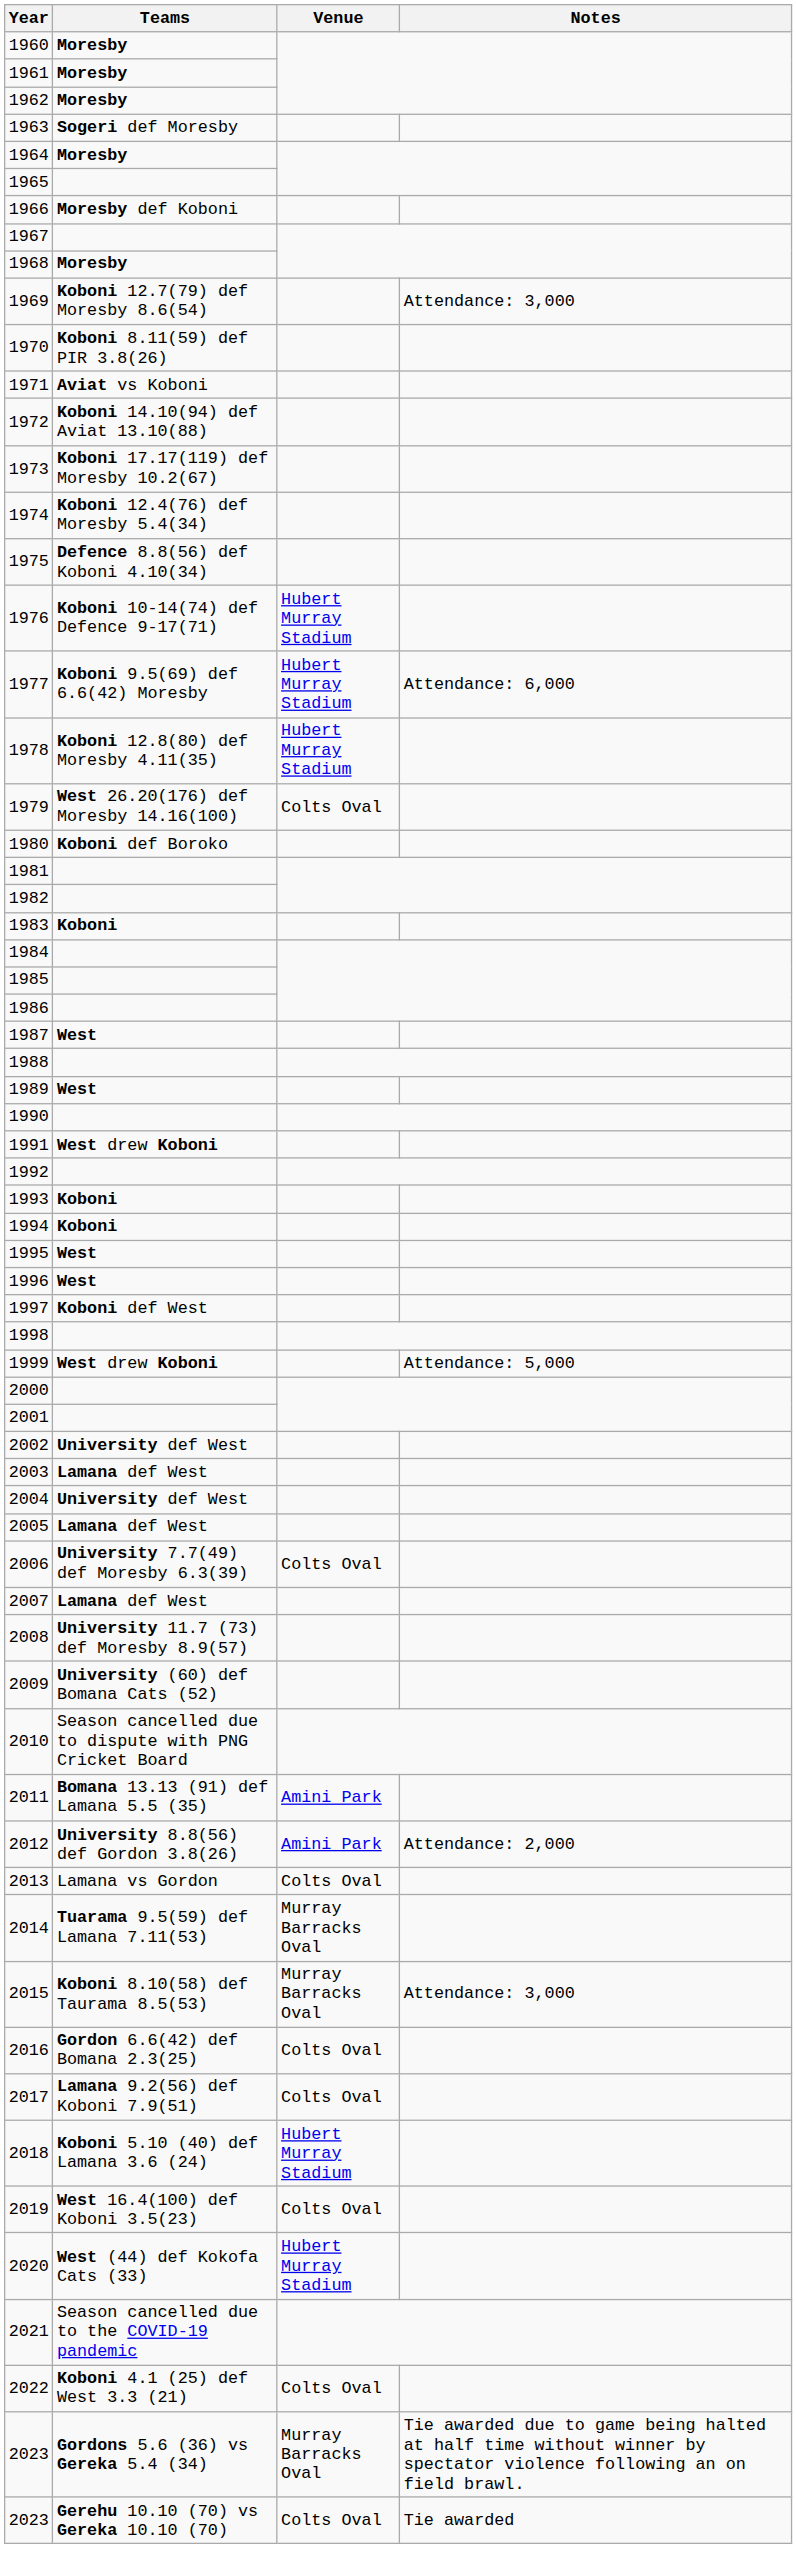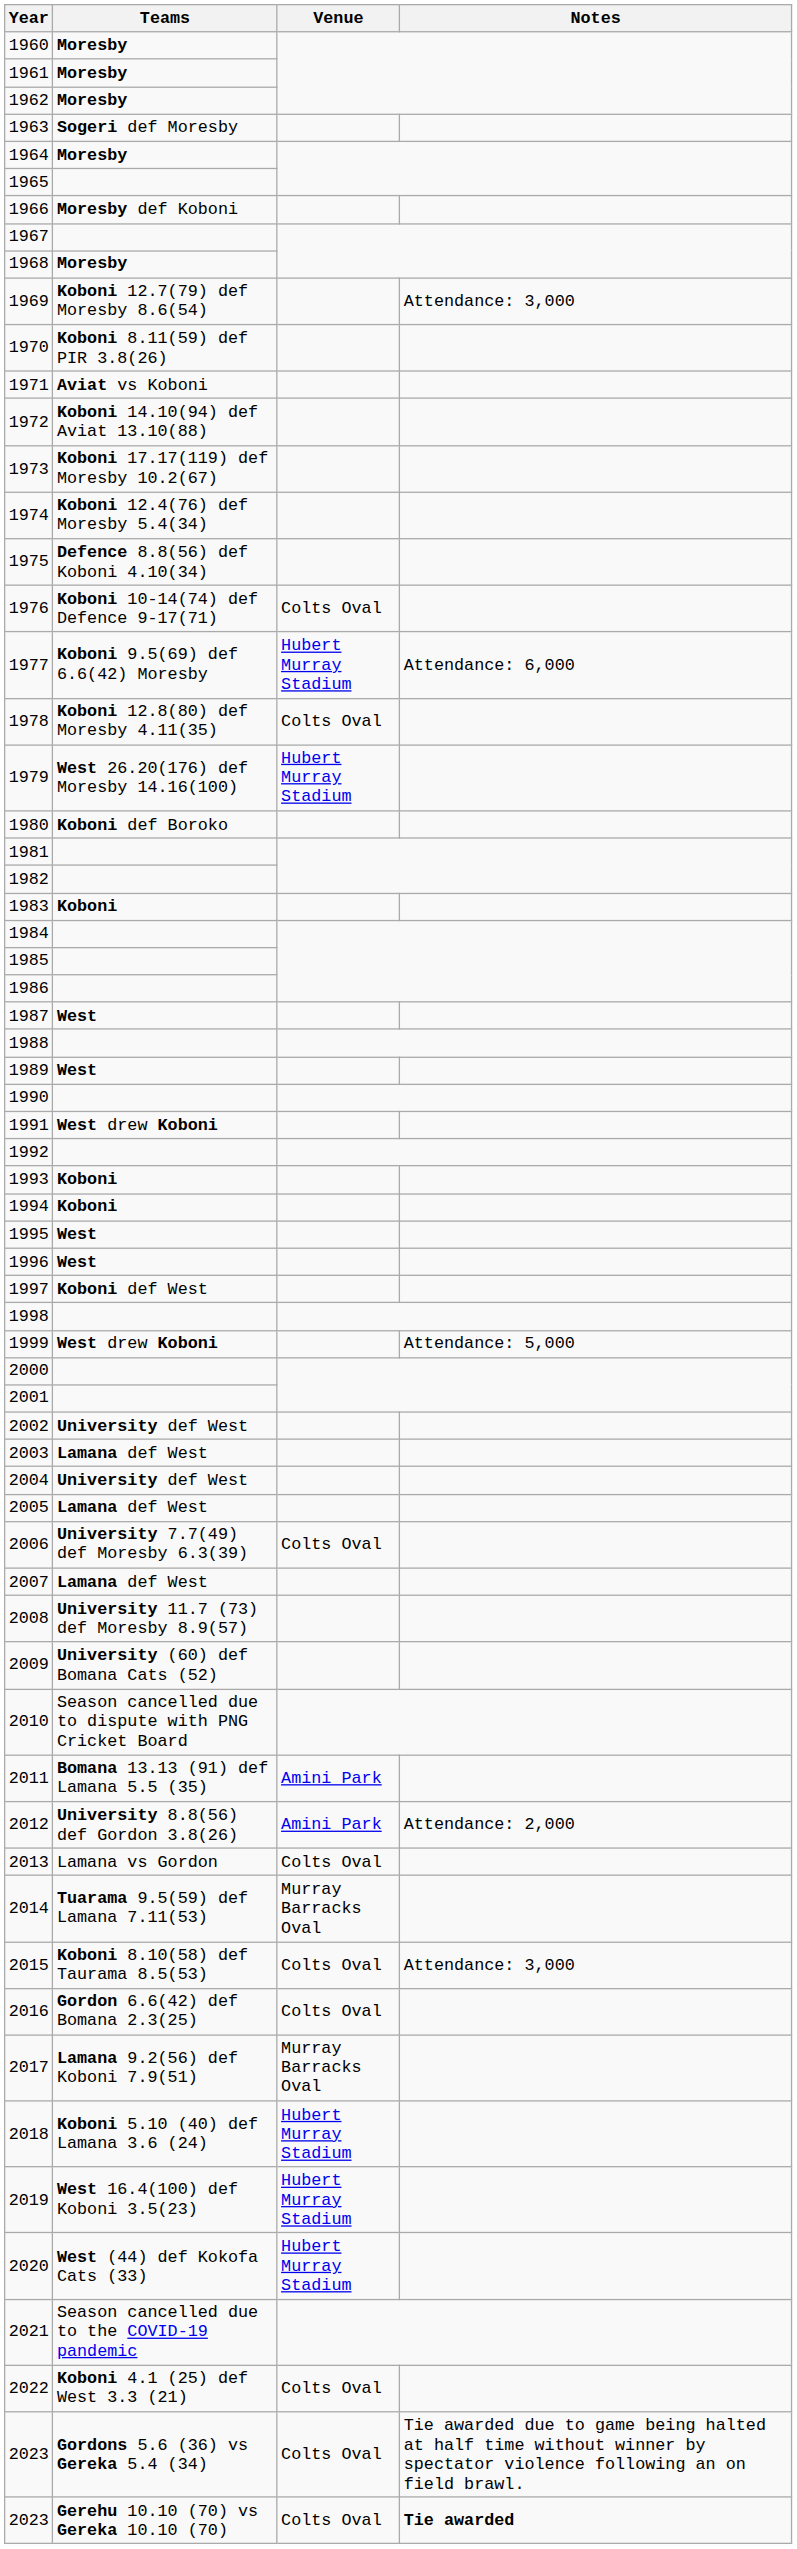 <table class="wikitable sortable">
 <tr>
 <th>Year</th>
 <th>Teams</th>
 <th>Venue</th>
 <th>Notes</th>
 </tr>
 <tr>
 <td>1960</td>
 <td><strong>Moresby</strong></td>
 </tr>
 <tr>
 <td>1961</td>
 <td><strong>Moresby</strong></td>
 </tr>
 <tr>
 <td>1962</td>
 <td><strong>Moresby</strong></td>
 </tr>
 <tr>
 <td>1963</td>
 <td><strong>Sogeri</strong> def Moresby</td>
 <td></td>
 <td></td>
 </tr>
 <tr>
 <td>1964</td>
 <td><strong>Moresby</strong></td>
 </tr>
 <tr>
 <td>1965</td>
 <td></td>
 </tr>
 <tr>
 <td>1966</td>
 <td><strong>Moresby</strong> def Koboni</td>
 <td></td>
 <td></td>
 </tr>
 <tr>
 <td>1967</td>
 <td></td>
 </tr>
 <tr>
 <td>1968</td>
 <td><strong>Moresby</strong></td>
 </tr>
 <tr>
 <td>1969</td>
 <td><strong>Koboni</strong> 12.7(79) def Moresby 8.6(54)</td>
 <td></td>
 <td>Attendance: 3,000</td>
 </tr>
 <tr>
 <td>1970</td>
 <td><strong>Koboni</strong> 8.11(59) def PIR 3.8(26)</td>
 <td></td>
 <td></td>
 </tr>
 <tr>
 <td>1971</td>
 <td><strong>Aviat</strong> vs Koboni</td>
 <td></td>
 <td></td>
 </tr>
 <tr>
 <td>1972</td>
 <td><strong>Koboni</strong> 14.10(94) def Aviat 13.10(88)</td>
 <td></td>
 <td></td>
 </tr>
 <tr>
 <td>1973</td>
 <td><strong>Koboni</strong> 17.17(119) def Moresby 10.2(67)</td>
 <td></td>
 <td></td>
 </tr>
 <tr>
 <td>1974</td>
 <td><strong>Koboni</strong> 12.4(76) def Moresby 5.4(34)</td>
 <td></td>
 <td></td>
 </tr>
 <tr>
 <td>1975</td>
 <td><strong>Defence</strong> 8.8(56) def Koboni 4.10(34)</td>
 <td></td>
 <td></td>
 </tr>
 <tr>
 <td>1976</td>
 <td><strong>Koboni</strong> 10-14(74) def Defence 9-17(71)</td>
-<td><a href='#'>Hubert Murray Stadium</a></td>
+<td>Colts Oval</td>
 <td></td>
 </tr>
 <tr>
 <td>1977</td>
 <td><strong>Koboni</strong> 9.5(69) def 6.6(42) Moresby</td>
 <td><a href='#'>Hubert Murray Stadium</a></td>
 <td>Attendance: 6,000</td>
 </tr>
 <tr>
 <td>1978</td>
 <td><strong>Koboni</strong> 12.8(80) def Moresby 4.11(35)</td>
-<td><a href='#'>Hubert Murray Stadium</a></td>
+<td>Colts Oval</td>
 <td></td>
 </tr>
 <tr>
 <td>1979</td>
 <td><strong>West</strong> 26.20(176) def Moresby 14.16(100)</td>
-<td>Colts Oval</td>
+<td><a href='#'>Hubert Murray Stadium</a></td>
 <td></td>
 </tr>
 <tr>
 <td>1980</td>
 <td><strong>Koboni</strong> def Boroko</td>
 <td></td>
 <td></td>
 </tr>
 <tr>
 <td>1981</td>
 <td></td>
 </tr>
 <tr>
 <td>1982</td>
 <td></td>
 </tr>
 <tr>
 <td>1983</td>
 <td><strong>Koboni</strong></td>
 <td></td>
 <td></td>
 </tr>
 <tr>
 <td>1984</td>
 <td></td>
 </tr>
 <tr>
 <td>1985</td>
 <td></td>
 </tr>
 <tr>
 <td>1986</td>
 <td></td>
 </tr>
 <tr>
 <td>1987</td>
 <td><strong>West</strong></td>
 <td></td>
 <td></td>
 </tr>
 <tr>
 <td>1988</td>
 <td></td>
 </tr>
 <tr>
 <td>1989</td>
 <td><strong>West</strong></td>
 <td></td>
 <td></td>
 </tr>
 <tr>
 <td>1990</td>
 <td></td>
 </tr>
 <tr>
 <td>1991</td>
 <td><strong>West</strong> drew <strong>Koboni</strong></td>
 <td></td>
 <td></td>
 </tr>
 <tr>
 <td>1992</td>
 <td></td>
 </tr>
 <tr>
 <td>1993</td>
 <td><strong>Koboni</strong></td>
 <td></td>
 <td></td>
 </tr>
 <tr>
 <td>1994</td>
 <td><strong>Koboni</strong></td>
 <td></td>
 <td></td>
 </tr>
 <tr>
 <td>1995</td>
 <td><strong>West</strong></td>
 <td></td>
 <td></td>
 </tr>
 <tr>
 <td>1996</td>
 <td><strong>West</strong></td>
 <td></td>
 <td></td>
 </tr>
 <tr>
 <td>1997</td>
 <td><strong>Koboni</strong> def West</td>
 <td></td>
 <td></td>
 </tr>
 <tr>
 <td>1998</td>
 <td></td>
 </tr>
 <tr>
 <td>1999</td>
 <td><strong>West</strong> drew <strong>Koboni</strong></td>
 <td></td>
 <td>Attendance: 5,000</td>
 </tr>
 <tr>
 <td>2000</td>
 <td></td>
 </tr>
 <tr>
 <td>2001</td>
 <td></td>
 </tr>
 <tr>
 <td>2002</td>
 <td><strong>University</strong> def West</td>
 <td></td>
 <td></td>
 </tr>
 <tr>
 <td>2003</td>
 <td><strong>Lamana</strong> def West</td>
 <td></td>
 <td></td>
 </tr>
 <tr>
 <td>2004</td>
 <td><strong>University</strong> def West</td>
 <td></td>
 <td></td>
 </tr>
 <tr>
 <td>2005</td>
 <td><strong>Lamana</strong> def West</td>
 <td></td>
 <td></td>
 </tr>
 <tr>
 <td>2006</td>
 <td><strong>University</strong> 7.7(49) def Moresby 6.3(39)</td>
 <td>Colts Oval</td>
 <td></td>
 </tr>
 <tr>
 <td>2007</td>
 <td><strong>Lamana</strong> def West</td>
 <td></td>
 <td></td>
 </tr>
 <tr>
 <td>2008</td>
 <td><strong>University</strong> 11.7 (73) def Moresby 8.9(57)</td>
 <td></td>
 <td></td>
 </tr>
 <tr>
 <td>2009</td>
 <td><strong>University</strong> (60) def Bomana Cats (52)</td>
 <td></td>
 <td></td>
 </tr>
 <tr>
 <td>2010</td>
 <td>Season cancelled due to dispute with PNG Cricket Board</td>
 </tr>
 <tr>
 <td>2011</td>
 <td><strong>Bomana</strong> 13.13 (91) def Lamana 5.5 (35)</td>
 <td><a href='#'>Amini Park</a></td>
 <td></td>
 </tr>
 <tr>
 <td>2012</td>
 <td><strong>University</strong> 8.8(56) def Gordon 3.8(26)</td>
 <td><a href='#'>Amini Park</a></td>
 <td>Attendance: 2,000</td>
 </tr>
 <tr>
 <td>2013</td>
 <td>Lamana vs Gordon</td>
 <td>Colts Oval</td>
 <td></td>
 </tr>
 <tr>
 <td>2014</td>
 <td><strong>Tuarama</strong> 9.5(59) def Lamana 7.11(53)</td>
 <td>Murray Barracks Oval</td>
 <td></td>
 </tr>
 <tr>
 <td>2015</td>
 <td><strong>Koboni</strong> 8.10(58) def Taurama 8.5(53)</td>
-<td>Murray Barracks Oval</td>
+<td>Colts Oval</td>
 <td>Attendance: 3,000</td>
 </tr>
 <tr>
 <td>2016</td>
 <td><strong>Gordon</strong> 6.6(42) def Bomana 2.3(25)</td>
 <td>Colts Oval</td>
 <td></td>
 </tr>
 <tr>
 <td>2017</td>
 <td><strong>Lamana</strong> 9.2(56) def Koboni 7.9(51)</td>
-<td>Colts Oval</td>
+<td>Murray Barracks Oval</td>
 <td></td>
 </tr>
 <tr>
 <td>2018</td>
 <td><strong>Koboni</strong> 5.10 (40) def Lamana 3.6 (24)</td>
 <td><a href='#'>Hubert Murray Stadium</a></td>
 <td></td>
 </tr>
 <tr>
 <td>2019</td>
 <td><strong>West</strong> 16.4(100) def Koboni 3.5(23)</td>
-<td>Colts Oval</td>
+<td><a href='#'>Hubert Murray Stadium</a></td>
 <td></td>
 </tr>
 <tr>
 <td>2020</td>
 <td><strong>West</strong> (44) def Kokofa Cats (33)</td>
 <td><a href='#'>Hubert Murray Stadium</a></td>
 <td></td>
 </tr>
 <tr>
 <td>2021</td>
 <td>Season cancelled due to the <a href='#'>COVID-19 pandemic</a></td>
 </tr>
 <tr>
 <td>2022</td>
 <td><strong>Koboni</strong> 4.1 (25) def West 3.3 (21)</td>
 <td>Colts Oval</td>
 <td></td>
 </tr>
 <tr>
 <td>2023</td>
 <td><strong>Gordons</strong> 5.6 (36) vs <strong>Gereka</strong> 5.4 (34)</td>
-<td>Murray Barracks Oval</td>
+<td>Colts Oval</td>
 <td>Tie awarded due to game being halted at half time without winner by spectator violence following an on field brawl.</td>
 </tr>
 <tr>
 <td>2023</td>
 <td><strong>Gerehu</strong> 10.10 (70) vs <strong>Gereka</strong> 10.10 (70)</td>
 <td>Colts Oval</td>
-<td>Tie awarded</td>
+<td><strong>Tie awarded</strong></td>
 </tr>
 </table>
